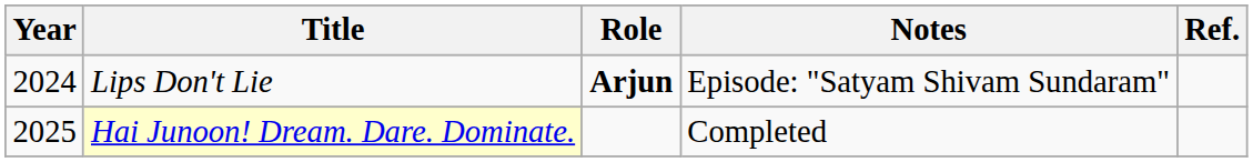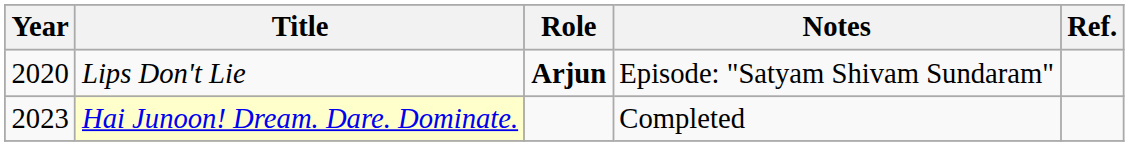 <table class="wikitable sortable">
 <tr>
 <th>Year</th>
 <th>Title</th>
 <th>Role</th>
 <th class="unsortable">Notes</th>
 <th class="unsortable">Ref.</th>
 </tr>
 <tr>
-<td>2024</td>
+<td>2020</td>
 <td><em>Lips Don't Lie</em></td>
 <td><strong>Arjun</strong></td>
 <td>Episode: "Satyam Shivam Sundaram"</td>
 <td></td>
 </tr>
 <tr>
-<td>2025</td>
+<td>2023</td>
 <td style="background:#FFFFCC;"><em><a href='#'>Hai Junoon! Dream. Dare. Dominate.</a></em></td>
 <td></td>
 <td>Completed</td>
 <td></td>
 </tr>
 </table>
